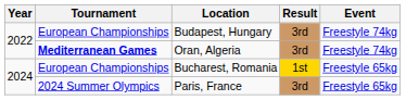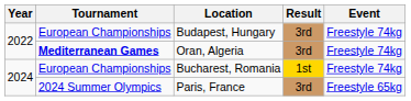 <table class="wikitable" style="font-size:95%;">
 <tr>
 <th>Year</th>
 <th>Tournament</th>
 <th>Location</th>
 <th>Result</th>
 <th>Event</th>
 </tr>
 <tr>
 <td rowspan=2>2022</td>
 <td><a href='#'>European Championships</a></td>
 <td>Budapest, Hungary</td>
 <td align="center" bgcolor="cc9966">3rd</td>
 <td><a href='#'>Freestyle 74kg</a></td>
 </tr>
 <tr>
 <td><strong><a href='#'>Mediterranean Games</a></strong></td>
 <td>Oran, Algeria</td>
 <td align="center" bgcolor="cc9966">3rd</td>
 <td><a href='#'>Freestyle 74kg</a></td>
 </tr>
 <tr>
 <td rowspan=2>2024</td>
 <td><a href='#'>European Championships</a></td>
 <td>Bucharest, Romania</td>
 <td align="center" bgcolor="gold">1st</td>
-<td><a href='#'>Freestyle 65kg</a></td>
+<td><a href='#'>Freestyle 74kg</a></td>
 </tr>
 <tr>
 <td><a href='#'>2024 Summer Olympics</a></td>
 <td>Paris, France</td>
 <td align="center" bgcolor="cc9966">3rd</td>
 <td><a href='#'>Freestyle 65kg</a></td>
 </tr>
 </table>
